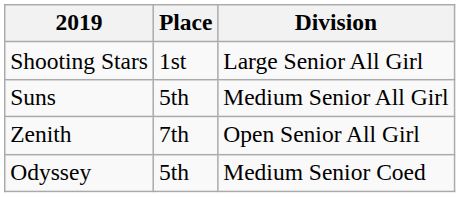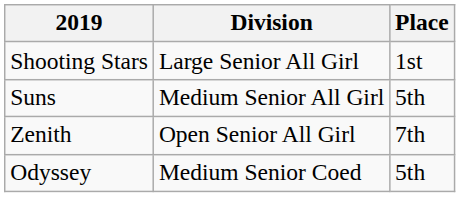 <table class="wikitable">
 <tr>
 <th>2019</th>
+<th>Division</th>
 <th>Place</th>
-<th>Division</th>
 </tr>
 <tr>
 <td>Shooting Stars</td>
+<td>Large Senior All Girl</td>
 <td>1st</td>
-<td>Large Senior All Girl</td>
 </tr>
 <tr>
 <td>Suns</td>
+<td>Medium Senior All Girl</td>
 <td>5th</td>
-<td>Medium Senior All Girl</td>
 </tr>
 <tr>
 <td>Zenith</td>
+<td>Open Senior All Girl</td>
 <td>7th</td>
-<td>Open Senior All Girl</td>
 </tr>
 <tr>
 <td>Odyssey</td>
+<td>Medium Senior Coed</td>
 <td>5th</td>
-<td>Medium Senior Coed</td>
 </tr>
 </table>
